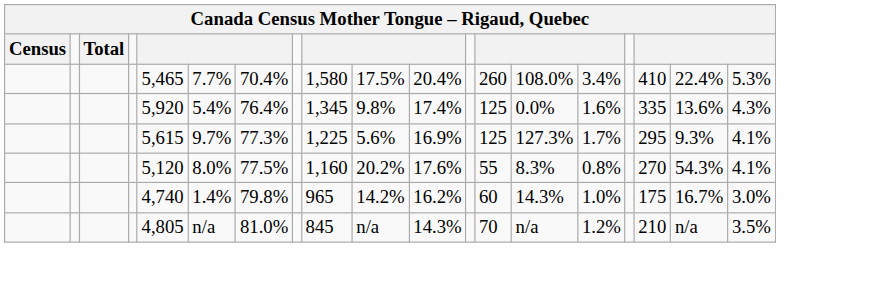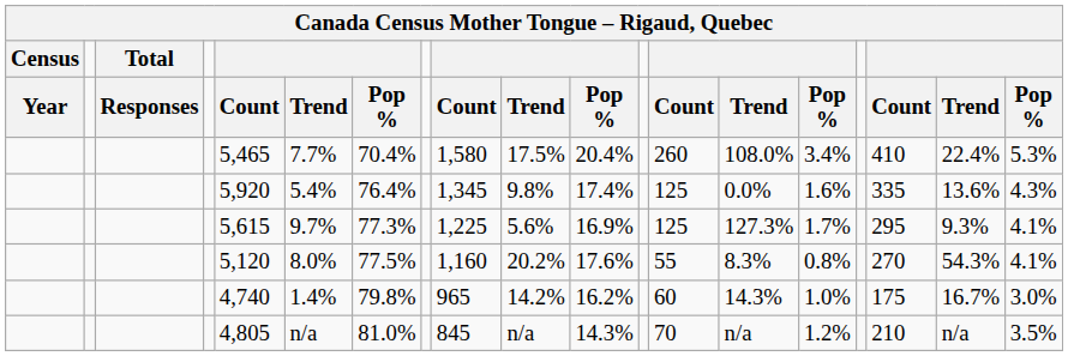 <table class="wikitable">
 <tr>
 <th colspan="19">Canada Census Mother Tongue – Rigaud, Quebec</th>
 </tr>
 <tr>
 <th>Census</th>
 <td></td>
 <th>Total</th>
 <td colspan="1"></td>
 <th colspan="3"></th>
 <td colspan="1"></td>
 <th colspan="3"></th>
 <td colspan="1"></td>
 <th colspan="3"></th>
 <td colspan="1"></td>
 <th colspan="3"></th>
+</tr>
+<tr>
+<th>Year</th>
+<td></td>
+<th>Responses</th>
+<td></td>
+<th>Count</th>
+<th>Trend</th>
+<th>Pop %</th>
+<td></td>
+<th>Count</th>
+<th>Trend</th>
+<th>Pop %</th>
+<td></td>
+<th>Count</th>
+<th>Trend</th>
+<th>Pop %</th>
+<td></td>
+<th>Count</th>
+<th>Trend</th>
+<th>Pop %</th>
 </tr>
 <tr>
 <td></td>
 <td></td>
 <td></td>
 <td></td>
 <td>5,465</td>
 <td> 7.7%</td>
 <td>70.4%</td>
 <td></td>
 <td>1,580</td>
 <td> 17.5%</td>
 <td>20.4%</td>
 <td></td>
 <td>260</td>
 <td> 108.0%</td>
 <td>3.4%</td>
 <td></td>
 <td>410</td>
 <td> 22.4%</td>
 <td>5.3%</td>
 </tr>
 <tr>
 <td></td>
 <td></td>
 <td></td>
 <td></td>
 <td>5,920</td>
 <td> 5.4%</td>
 <td>76.4%</td>
 <td></td>
 <td>1,345</td>
 <td> 9.8%</td>
 <td>17.4%</td>
 <td></td>
 <td>125</td>
 <td> 0.0%</td>
 <td>1.6%</td>
 <td></td>
 <td>335</td>
 <td> 13.6%</td>
 <td>4.3%</td>
 </tr>
 <tr>
 <td></td>
 <td></td>
 <td></td>
 <td></td>
 <td>5,615</td>
 <td> 9.7%</td>
 <td>77.3%</td>
 <td></td>
 <td>1,225</td>
 <td> 5.6%</td>
 <td>16.9%</td>
 <td></td>
 <td>125</td>
 <td> 127.3%</td>
 <td>1.7%</td>
 <td></td>
 <td>295</td>
 <td> 9.3%</td>
 <td>4.1%</td>
 </tr>
 <tr>
 <td></td>
 <td></td>
 <td></td>
 <td></td>
 <td>5,120</td>
 <td> 8.0%</td>
 <td>77.5%</td>
 <td></td>
 <td>1,160</td>
 <td> 20.2%</td>
 <td>17.6%</td>
 <td></td>
 <td>55</td>
 <td> 8.3%</td>
 <td>0.8%</td>
 <td></td>
 <td>270</td>
 <td> 54.3%</td>
 <td>4.1%</td>
 </tr>
 <tr>
 <td></td>
 <td></td>
 <td></td>
 <td></td>
 <td>4,740</td>
 <td> 1.4%</td>
 <td>79.8%</td>
 <td></td>
 <td>965</td>
 <td> 14.2%</td>
 <td>16.2%</td>
 <td></td>
 <td>60</td>
 <td> 14.3%</td>
 <td>1.0%</td>
 <td></td>
 <td>175</td>
 <td> 16.7%</td>
 <td>3.0%</td>
 </tr>
 <tr>
 <td></td>
 <td></td>
 <td></td>
 <td></td>
 <td>4,805</td>
 <td>n/a</td>
 <td>81.0%</td>
 <td></td>
 <td>845</td>
 <td>n/a</td>
 <td>14.3%</td>
 <td></td>
 <td>70</td>
 <td>n/a</td>
 <td>1.2%</td>
 <td></td>
 <td>210</td>
 <td>n/a</td>
 <td>3.5%</td>
 </tr>
 </table>
